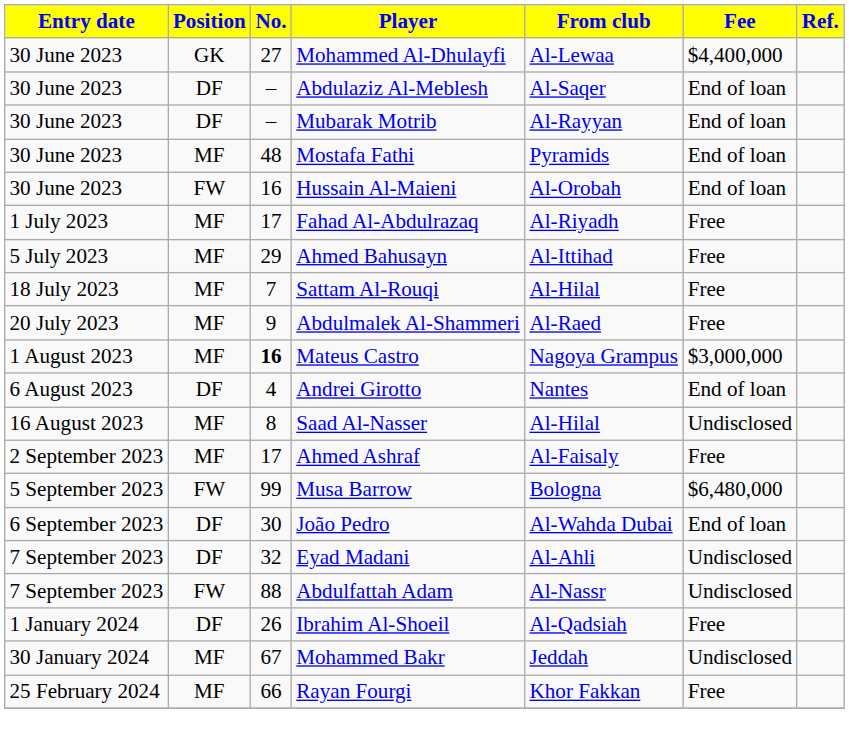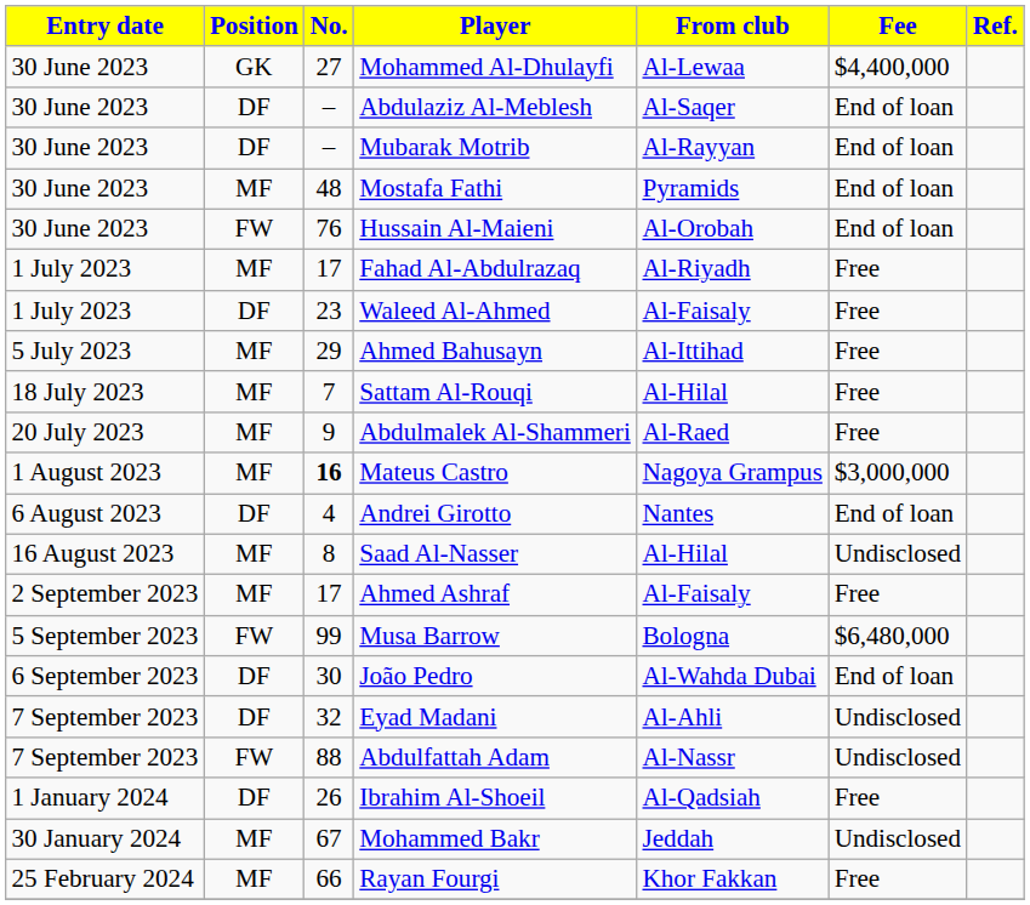 <table class="wikitable sortable">
 <tr>
 <th style="background:yellow; color:blue;"><strong>Entry date</strong></th>
 <th style="background:yellow; color:blue;"><strong>Position</strong></th>
 <th style="background:yellow; color:blue;"><strong>No.</strong></th>
 <th style="background:yellow; color:blue;"><strong>Player</strong></th>
 <th style="background:yellow; color:blue;"><strong>From club</strong></th>
 <th style="background:yellow; color:blue;"><strong>Fee</strong></th>
 <th style="background:yellow; color:blue;"><strong>Ref.</strong></th>
 </tr>
 <tr>
 <td>30 June 2023</td>
 <td style="text-align:center;">GK</td>
 <td style="text-align:center;">27</td>
 <td style="text-align:left;"> <a href='#'>Mohammed Al-Dhulayfi</a></td>
 <td style="text-align:left;"> <a href='#'>Al-Lewaa</a></td>
 <td>$4,400,000</td>
 <td></td>
 </tr>
 <tr>
 <td>30 June 2023</td>
 <td style="text-align:center;">DF</td>
 <td style="text-align:center;">–</td>
 <td style="text-align:left;"> <a href='#'>Abdulaziz Al-Meblesh</a></td>
 <td style="text-align:left;"> <a href='#'>Al-Saqer</a></td>
 <td>End of loan</td>
 <td></td>
 </tr>
 <tr>
 <td>30 June 2023</td>
 <td style="text-align:center;">DF</td>
 <td style="text-align:center;">–</td>
 <td style="text-align:left;"> <a href='#'>Mubarak Motrib</a></td>
 <td style="text-align:left;"> <a href='#'>Al-Rayyan</a></td>
 <td>End of loan</td>
 <td></td>
 </tr>
 <tr>
 <td>30 June 2023</td>
 <td style="text-align:center;">MF</td>
 <td style="text-align:center;">48</td>
 <td style="text-align:left;"> <a href='#'>Mostafa Fathi</a></td>
 <td style="text-align:left;"> <a href='#'>Pyramids</a></td>
 <td>End of loan</td>
 <td></td>
 </tr>
 <tr>
 <td>30 June 2023</td>
 <td style="text-align:center;">FW</td>
-<td style="text-align:center;">16</td>
+<td style="text-align:center;">76</td>
 <td style="text-align:left;"> <a href='#'>Hussain Al-Maieni</a></td>
 <td style="text-align:left;"> <a href='#'>Al-Orobah</a></td>
 <td>End of loan</td>
 <td></td>
 </tr>
 <tr>
 <td>1 July 2023</td>
 <td style="text-align:center;">MF</td>
 <td style="text-align:center;">17</td>
 <td style="text-align:left;"> <a href='#'>Fahad Al-Abdulrazaq</a></td>
 <td style="text-align:left;"> <a href='#'>Al-Riyadh</a></td>
+<td>Free</td>
+<td></td>
+</tr>
+<tr>
+<td>1 July 2023</td>
+<td style="text-align:center;">DF</td>
+<td style="text-align:center;">23</td>
+<td style="text-align:left;"> <a href='#'>Waleed Al-Ahmed</a></td>
+<td style="text-align:left;"> <a href='#'>Al-Faisaly</a></td>
 <td>Free</td>
 <td></td>
 </tr>
 <tr>
 <td>5 July 2023</td>
 <td style="text-align:center;">MF</td>
 <td style="text-align:center;">29</td>
 <td style="text-align:left;"> <a href='#'>Ahmed Bahusayn</a></td>
 <td style="text-align:left;"> <a href='#'>Al-Ittihad</a></td>
 <td>Free</td>
 <td></td>
 </tr>
 <tr>
 <td>18 July 2023</td>
 <td style="text-align:center;">MF</td>
 <td style="text-align:center;">7</td>
 <td style="text-align:left;"> <a href='#'>Sattam Al-Rouqi</a></td>
 <td style="text-align:left;"> <a href='#'>Al-Hilal</a></td>
 <td>Free</td>
 <td></td>
 </tr>
 <tr>
 <td>20 July 2023</td>
 <td style="text-align:center;">MF</td>
 <td style="text-align:center;">9</td>
 <td style="text-align:left;"> <a href='#'>Abdulmalek Al-Shammeri</a></td>
 <td style="text-align:left;"> <a href='#'>Al-Raed</a></td>
 <td>Free</td>
 <td></td>
 </tr>
 <tr>
 <td>1 August 2023</td>
 <td style="text-align:center;">MF</td>
 <td style="text-align:center;"><strong>16</strong></td>
 <td style="text-align:left;"> <a href='#'>Mateus Castro</a></td>
 <td style="text-align:left;"> <a href='#'>Nagoya Grampus</a></td>
 <td>$3,000,000</td>
 <td></td>
 </tr>
 <tr>
 <td>6 August 2023</td>
 <td style="text-align:center;">DF</td>
 <td style="text-align:center;">4</td>
 <td style="text-align:left;"> <a href='#'>Andrei Girotto</a></td>
 <td style="text-align:left;"> <a href='#'>Nantes</a></td>
 <td>End of loan</td>
 <td></td>
 </tr>
 <tr>
 <td>16 August 2023</td>
 <td style="text-align:center;">MF</td>
 <td style="text-align:center;">8</td>
 <td style="text-align:left;"> <a href='#'>Saad Al-Nasser</a></td>
 <td style="text-align:left;"> <a href='#'>Al-Hilal</a></td>
 <td>Undisclosed</td>
 <td></td>
 </tr>
 <tr>
 <td>2 September 2023</td>
 <td style="text-align:center;">MF</td>
 <td style="text-align:center;">17</td>
 <td style="text-align:left;"> <a href='#'>Ahmed Ashraf</a></td>
 <td style="text-align:left;"> <a href='#'>Al-Faisaly</a></td>
 <td>Free</td>
 <td></td>
 </tr>
 <tr>
 <td>5 September 2023</td>
 <td style="text-align:center;">FW</td>
 <td style="text-align:center;">99</td>
 <td style="text-align:left;"> <a href='#'>Musa Barrow</a></td>
 <td style="text-align:left;"> <a href='#'>Bologna</a></td>
 <td>$6,480,000</td>
 <td></td>
 </tr>
 <tr>
 <td>6 September 2023</td>
 <td style="text-align:center;">DF</td>
 <td style="text-align:center;">30</td>
 <td style="text-align:left;"> <a href='#'>João Pedro</a></td>
 <td style="text-align:left;"> <a href='#'>Al-Wahda Dubai</a></td>
 <td>End of loan</td>
 <td></td>
 </tr>
 <tr>
 <td>7 September 2023</td>
 <td style="text-align:center;">DF</td>
 <td style="text-align:center;">32</td>
 <td style="text-align:left;"> <a href='#'>Eyad Madani</a></td>
 <td style="text-align:left;"> <a href='#'>Al-Ahli</a></td>
 <td>Undisclosed</td>
 <td></td>
 </tr>
 <tr>
 <td>7 September 2023</td>
 <td style="text-align:center;">FW</td>
 <td style="text-align:center;">88</td>
 <td style="text-align:left;"> <a href='#'>Abdulfattah Adam</a></td>
 <td style="text-align:left;"> <a href='#'>Al-Nassr</a></td>
 <td>Undisclosed</td>
 <td></td>
 </tr>
 <tr>
 <td>1 January 2024</td>
 <td style="text-align:center;">DF</td>
 <td style="text-align:center;">26</td>
 <td style="text-align:left;"> <a href='#'>Ibrahim Al-Shoeil</a></td>
 <td style="text-align:left;"> <a href='#'>Al-Qadsiah</a></td>
 <td>Free</td>
 <td></td>
 </tr>
 <tr>
 <td>30 January 2024</td>
 <td style="text-align:center;">MF</td>
 <td style="text-align:center;">67</td>
 <td style="text-align:left;"> <a href='#'>Mohammed Bakr</a></td>
 <td style="text-align:left;"> <a href='#'>Jeddah</a></td>
 <td>Undisclosed</td>
 <td></td>
 </tr>
 <tr>
 <td>25 February 2024</td>
 <td style="text-align:center;">MF</td>
 <td style="text-align:center;">66</td>
 <td style="text-align:left;"> <a href='#'>Rayan Fourgi</a></td>
 <td style="text-align:left;"> <a href='#'>Khor Fakkan</a></td>
 <td>Free</td>
 <td></td>
 </tr>
 <tr>
 </tr>
 </table>
